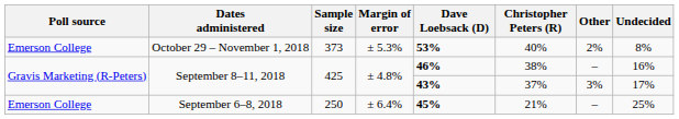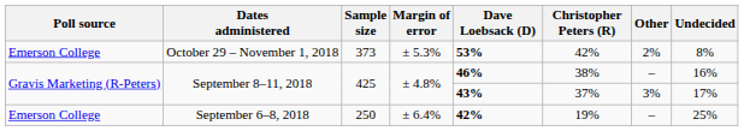 <table class="wikitable">
 <tr>
 <th>Poll source</th>
 <th>Dates<br>administered</th>
 <th>Sample<br>size</th>
 <th>Margin of<br>error</th>
 <th style="width:100px;">Dave<br>Loebsack (D)</th>
 <th style="width:100px;">Christopher<br>Peters (R)</th>
 <th>Other</th>
 <th>Undecided</th>
 </tr>
 <tr>
 <td><a href='#'>Emerson College</a></td>
 <td align=center>October 29 – November 1, 2018</td>
 <td align=center>373</td>
 <td align=center>± 5.3%</td>
 <td><strong>53%</strong></td>
-<td align=center>40%</td>
+<td align=center>42%</td>
 <td align=center>2%</td>
 <td align=center>8%</td>
 </tr>
 <tr>
 <td rowspan=2><a href='#'>Gravis Marketing (R-Peters)</a></td>
 <td rowspan=2 align=center>September 8–11, 2018</td>
 <td rowspan=2 align=center>425</td>
 <td rowspan=2 align=center>± 4.8%</td>
 <td><strong>46%</strong></td>
 <td align=center>38%</td>
 <td align=center>–</td>
 <td align=center>16%</td>
 </tr>
 <tr>
 <td><strong>43%</strong></td>
 <td align=center>37%</td>
 <td align=center>3%</td>
 <td align=center>17%</td>
 </tr>
 <tr>
 <td><a href='#'>Emerson College</a></td>
 <td align=center>September 6–8, 2018</td>
 <td align=center>250</td>
 <td align=center>± 6.4%</td>
-<td><strong>45%</strong></td>
-<td align=center>21%</td>
+<td><strong>42%</strong></td>
+<td align=center>19%</td>
 <td align=center>–</td>
 <td align=center>25%</td>
 </tr>
 </table>
